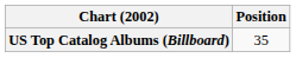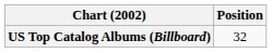 <table class="wikitable plainrowheaders" style="text-align:center">
 <tr>
 <th scope="col">Chart (2002)</th>
 <th scope="col">Position</th>
 </tr>
 <tr>
 <th scope="row">US Top Catalog Albums (<em>Billboard</em>)</th>
-<td>35</td>
+<td>32</td>
 </tr>
 </table>
